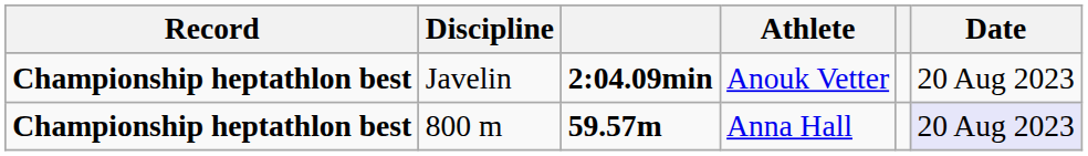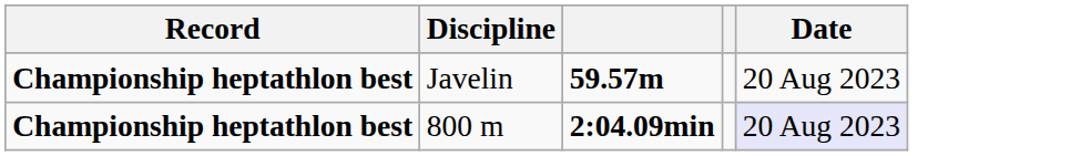 <table class="wikitable">
 <tr>
 <th>Record</th>
 <th>Discipline</th>
 <th></th>
-<th>Athlete</th>
 <th></th>
 <th>Date</th>
 </tr>
 <tr>
 <td><strong>Championship heptathlon best</strong></td>
 <td>Javelin</td>
-<td><strong>2:04.09min</strong></td>
-<td><a href='#'>Anouk Vetter</a></td>
+<td><strong>59.57m</strong></td>
 <td></td>
 <td>20 Aug 2023</td>
 </tr>
 <tr>
 <td><strong>Championship heptathlon best</strong></td>
 <td>800 m</td>
-<td><strong>59.57m</strong></td>
-<td><a href='#'>Anna Hall</a></td>
+<td><strong>2:04.09min</strong></td>
 <td></td>
 <td style="background: lavender;">20 Aug 2023</td>
 </tr>
 </table>
